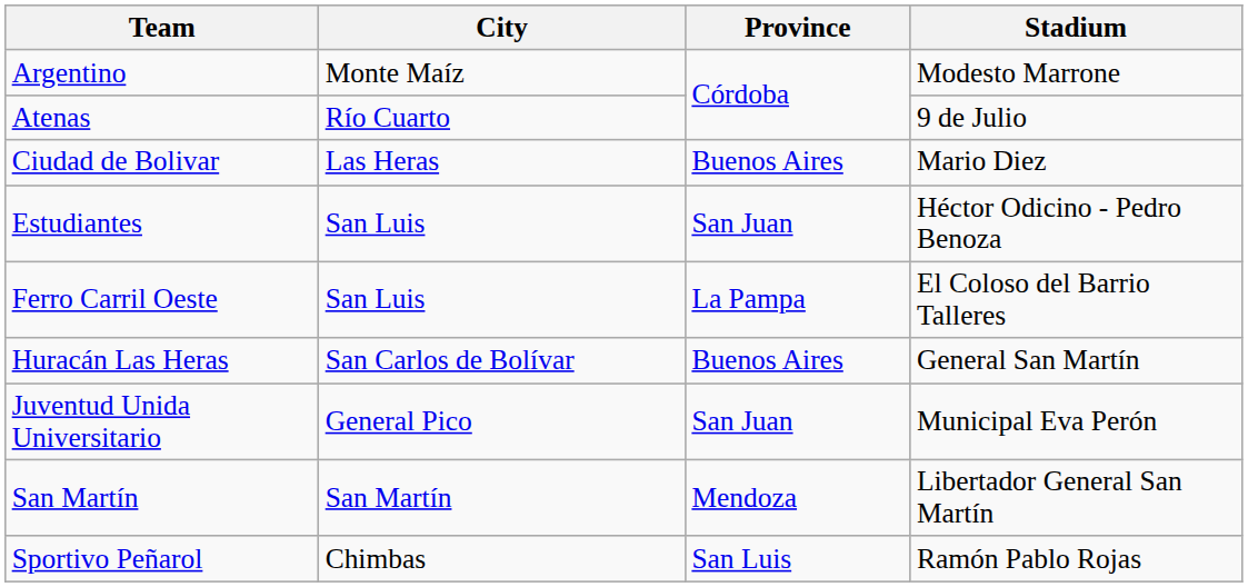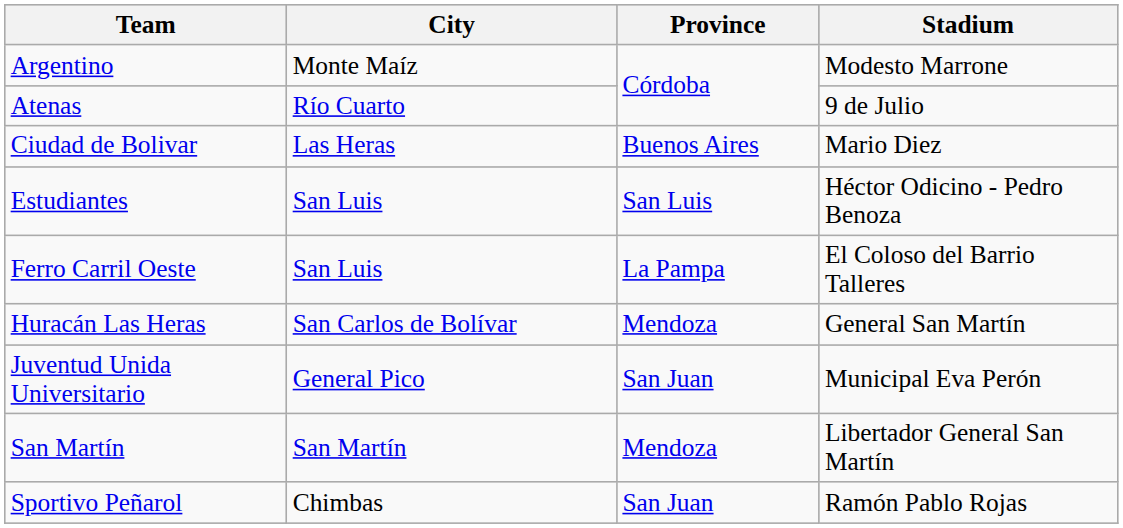 <table class="wikitable sortable">
 <tr>
 <th width=170px>Team</th>
 <th width=200px>City</th>
 <th width=120px>Province</th>
 <th width=180px>Stadium</th>
 </tr>
 <tr>
 <td><a href='#'>Argentino</a></td>
 <td>Monte Maíz</td>
 <td rowspan=2><a href='#'>Córdoba</a></td>
 <td>Modesto Marrone</td>
 </tr>
 <tr>
 <td><a href='#'>Atenas</a></td>
 <td><a href='#'>Río Cuarto</a></td>
 <td>9 de Julio</td>
 </tr>
 <tr>
 <td><a href='#'>Ciudad de Bolivar</a></td>
 <td><a href='#'>Las Heras</a></td>
 <td><a href='#'>Buenos Aires</a></td>
 <td>Mario Diez</td>
 </tr>
 <tr>
 <td><a href='#'>Estudiantes</a></td>
 <td><a href='#'>San Luis</a></td>
-<td><a href='#'>San Juan</a></td>
+<td><a href='#'>San Luis</a></td>
 <td>Héctor Odicino - Pedro Benoza</td>
 </tr>
 <tr>
 <td><a href='#'>Ferro Carril Oeste</a></td>
 <td><a href='#'>San Luis</a></td>
 <td><a href='#'>La Pampa</a></td>
 <td>El Coloso del Barrio Talleres</td>
 </tr>
 <tr>
 <td><a href='#'>Huracán Las Heras</a></td>
 <td><a href='#'>San Carlos de Bolívar</a></td>
-<td><a href='#'>Buenos Aires</a></td>
+<td><a href='#'>Mendoza</a></td>
 <td>General San Martín</td>
 </tr>
 <tr>
 <td><a href='#'>Juventud Unida Universitario</a></td>
 <td><a href='#'>General Pico</a></td>
 <td><a href='#'>San Juan</a></td>
 <td>Municipal Eva Perón</td>
 </tr>
 <tr>
 <td><a href='#'>San Martín</a></td>
 <td><a href='#'>San Martín</a></td>
 <td><a href='#'>Mendoza</a></td>
 <td>Libertador General San Martín</td>
 </tr>
 <tr>
 <td><a href='#'>Sportivo Peñarol</a></td>
 <td>Chimbas</td>
-<td><a href='#'>San Luis</a></td>
+<td><a href='#'>San Juan</a></td>
 <td>Ramón Pablo Rojas</td>
 </tr>
 </table>
